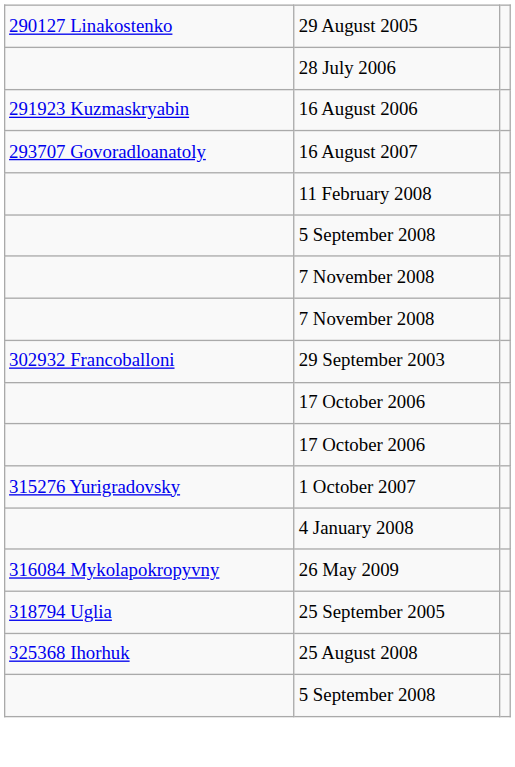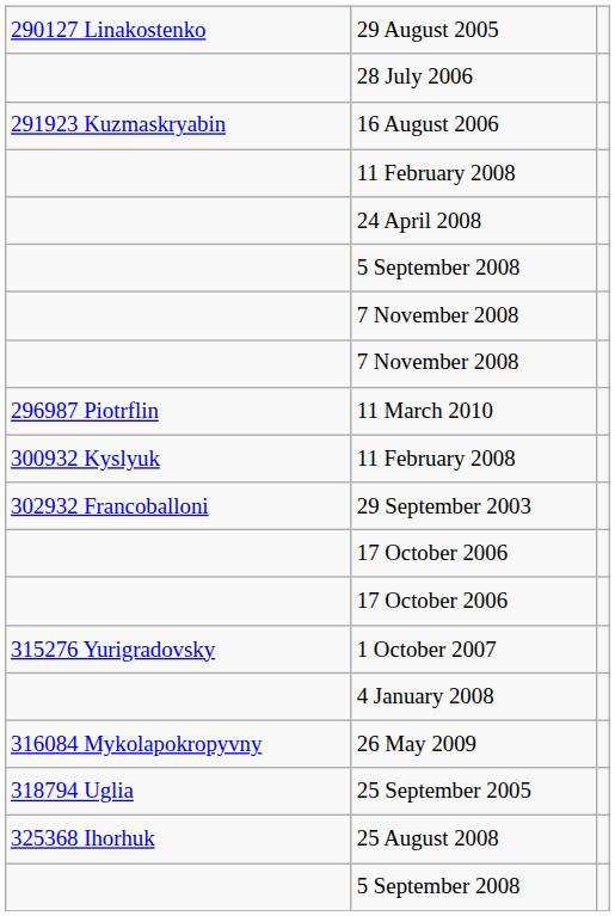 <table class="wikitable" style="font-size: 89%; float: left; width: 27em; margin-right: 1em; line-height: 1.65em !important; height: 540px">
 <tr>
 <td><a href='#'>290127 Linakostenko</a></td>
 <td>29 August 2005</td>
 <td></td>
 </tr>
 <tr>
 <td></td>
 <td>28 July 2006</td>
 <td></td>
 </tr>
 <tr>
 <td><a href='#'>291923 Kuzmaskryabin</a></td>
 <td>16 August 2006</td>
 <td></td>
 </tr>
 <tr>
-<td><a href='#'>293707 Govoradloanatoly</a></td>
-<td>16 August 2007</td>
+<td></td>
+<td>11 February 2008</td>
 <td></td>
 </tr>
 <tr>
 <td></td>
-<td>11 February 2008</td>
+<td>24 April 2008</td>
 <td></td>
 </tr>
 <tr>
 <td></td>
 <td>5 September 2008</td>
 <td></td>
 </tr>
 <tr>
 <td></td>
 <td>7 November 2008</td>
 <td></td>
 </tr>
 <tr>
 <td></td>
 <td>7 November 2008</td>
+<td></td>
+</tr>
+<tr>
+<td><a href='#'>296987 Piotrflin</a></td>
+<td>11 March 2010</td>
+<td></td>
+</tr>
+<tr>
+<td><a href='#'>300932 Kyslyuk</a></td>
+<td>11 February 2008</td>
 <td></td>
 </tr>
 <tr>
 <td><a href='#'>302932 Francoballoni</a></td>
 <td>29 September 2003</td>
 <td></td>
 </tr>
 <tr>
 <td></td>
 <td>17 October 2006</td>
 <td></td>
 </tr>
 <tr>
 <td></td>
 <td>17 October 2006</td>
 <td></td>
 </tr>
 <tr>
 <td><a href='#'>315276 Yurigradovsky</a></td>
 <td>1 October 2007</td>
 <td></td>
 </tr>
 <tr>
 <td></td>
 <td>4 January 2008</td>
 <td></td>
 </tr>
 <tr>
 <td><a href='#'>316084 Mykolapokropyvny</a></td>
 <td>26 May 2009</td>
 <td></td>
 </tr>
 <tr>
 <td><a href='#'>318794 Uglia</a></td>
 <td>25 September 2005</td>
 <td></td>
 </tr>
 <tr>
 <td><a href='#'>325368 Ihorhuk</a></td>
 <td>25 August 2008</td>
 <td></td>
 </tr>
 <tr>
 <td></td>
 <td>5 September 2008</td>
 <td></td>
 </tr>
 </table>
